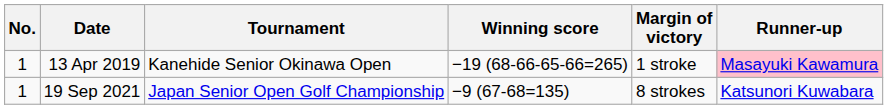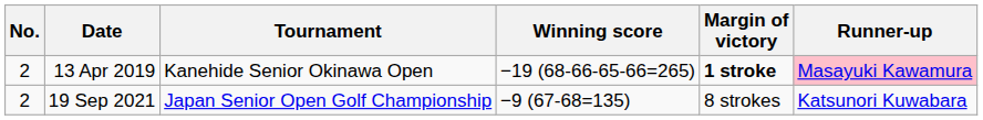 <table class="wikitable" style="font-size:95%;">
 <tr>
 <th>No.</th>
 <th>Date</th>
 <th>Tournament</th>
 <th>Winning score</th>
 <th>Margin of<br>victory</th>
 <th>Runner-up</th>
 </tr>
 <tr>
-<td align=center>1</td>
+<td align=center>2</td>
 <td align=right>13 Apr 2019</td>
 <td>Kanehide Senior Okinawa Open</td>
 <td>−19 (68-66-65-66=265)</td>
-<td>1 stroke</td>
+<td><strong>1 stroke</strong></td>
 <td style="background: pink;"> <a href='#'>Masayuki Kawamura</a></td>
 </tr>
 <tr>
-<td align=center>1</td>
+<td align=center>2</td>
 <td align=right>19 Sep 2021</td>
 <td><a href='#'>Japan Senior Open Golf Championship</a></td>
 <td>−9 (67-68=135)</td>
 <td>8 strokes</td>
 <td> <a href='#'>Katsunori Kuwabara</a></td>
 </tr>
 </table>
